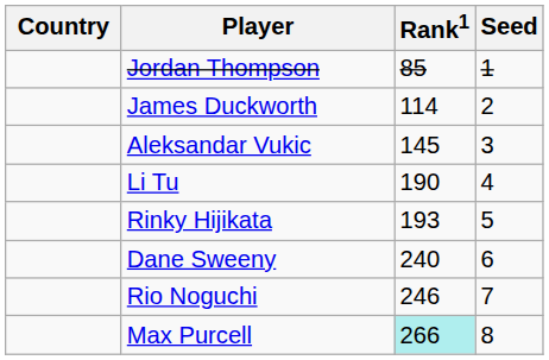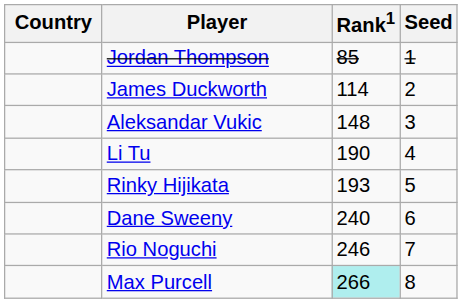 <table class="sortable wikitable">
 <tr>
 <th width="70">Country</th>
 <th width="175">Player</th>
 <th>Rank<sup>1</sup></th>
 <th>Seed</th>
 </tr>
 <tr>
 <td><s></s></td>
 <td><s><a href='#'>Jordan Thompson</a></s></td>
 <td><s>85</s></td>
 <td><s>1</s></td>
 </tr>
 <tr>
 <td></td>
 <td><a href='#'>James Duckworth</a></td>
 <td>114</td>
 <td>2</td>
 </tr>
 <tr>
 <td></td>
 <td><a href='#'>Aleksandar Vukic</a></td>
-<td>145</td>
+<td>148</td>
 <td>3</td>
 </tr>
 <tr>
 <td></td>
 <td><a href='#'>Li Tu</a></td>
 <td>190</td>
 <td>4</td>
 </tr>
 <tr>
 <td></td>
 <td><a href='#'>Rinky Hijikata</a></td>
 <td>193</td>
 <td>5</td>
 </tr>
 <tr>
 <td></td>
 <td><a href='#'>Dane Sweeny</a></td>
 <td>240</td>
 <td>6</td>
 </tr>
 <tr>
 <td></td>
 <td><a href='#'>Rio Noguchi</a></td>
 <td>246</td>
 <td>7</td>
 </tr>
 <tr>
 <td></td>
 <td><a href='#'>Max Purcell</a></td>
 <td style="background: paleturquoise;">266</td>
 <td>8</td>
 </tr>
 </table>
